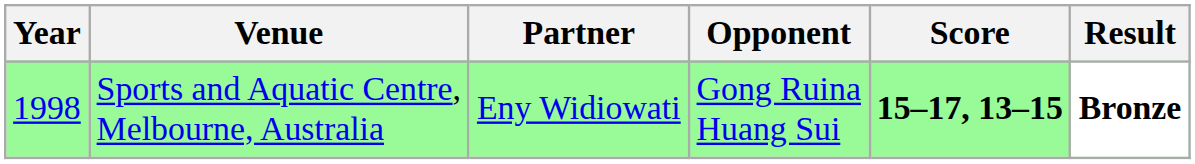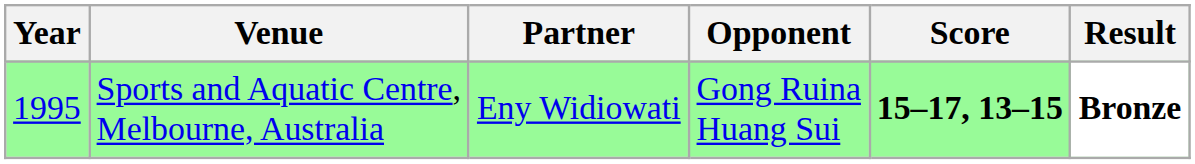 <table class="sortable wikitable" style="font-size: 90%">
 <tr>
 <th>Year</th>
 <th>Venue</th>
 <th>Partner</th>
 <th>Opponent</th>
 <th>Score</th>
 <th>Result</th>
 </tr>
 <tr style="background:#98FB98">
-<td align="center"><a href='#'>1998</a></td>
+<td align="center"><a href='#'>1995</a></td>
 <td align="left"><a href='#'>Sports and Aquatic Centre</a>,<br><a href='#'>Melbourne, Australia</a></td>
 <td align="left"> <a href='#'>Eny Widiowati</a></td>
 <td align="left"> <a href='#'>Gong Ruina</a> <br>  <a href='#'>Huang Sui</a></td>
 <td align="left"><strong>15–17, 13–15</strong></td>
 <td style="text-align:left; background:white"> <strong>Bronze</strong></td>
 </tr>
 </table>
